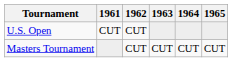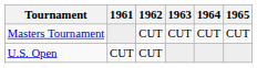 <table class="wikitable" style="font-size:95%;text-align:center;">
 <tr>
 <th>Tournament</th>
 <th>1961</th>
 <th>1962</th>
 <th>1963</th>
 <th>1964</th>
 <th>1965</th>
 </tr>
 <tr>
+<td align=left><a href='#'>Masters Tournament</a></td>
+<td style="background:#eeeeee;"></td>
+<td>CUT</td>
+<td>CUT</td>
+<td>CUT</td>
+<td>CUT</td>
+</tr>
+<tr>
 <td align=left><a href='#'>U.S. Open</a></td>
 <td>CUT</td>
 <td>CUT</td>
 <td style="background:#eeeeee;"></td>
 <td style="background:#eeeeee;"></td>
 <td style="background:#eeeeee;"></td>
 </tr>
-<tr>
-<td align=left><a href='#'>Masters Tournament</a></td>
-<td style="background:#eeeeee;"></td>
-<td>CUT</td>
-<td>CUT</td>
-<td>CUT</td>
-<td>CUT</td>
-</tr>
 </table>
